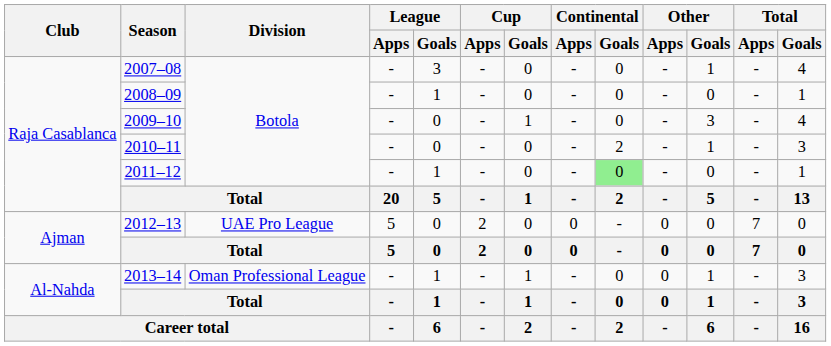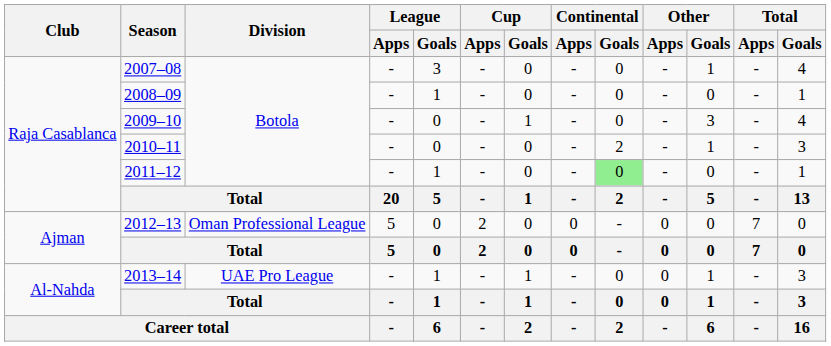 <table class="wikitable" style="text-align: center;">
 <tr>
 <th rowspan="2">Club</th>
 <th rowspan="2">Season</th>
 <th rowspan="2">Division</th>
 <th colspan="2">League</th>
 <th colspan="2">Cup</th>
 <th colspan="2">Continental</th>
 <th colspan="2">Other</th>
 <th colspan="2">Total</th>
 </tr>
 <tr>
 <th>Apps</th>
 <th>Goals</th>
 <th>Apps</th>
 <th>Goals</th>
 <th>Apps</th>
 <th>Goals</th>
 <th>Apps</th>
 <th>Goals</th>
 <th>Apps</th>
 <th>Goals</th>
 </tr>
 <tr>
 <td rowspan="6"><a href='#'>Raja Casablanca</a></td>
 <td><a href='#'>2007–08</a></td>
 <td rowspan="5"><a href='#'>Botola</a></td>
 <td>-</td>
 <td>3</td>
 <td>-</td>
 <td>0</td>
 <td>-</td>
 <td>0</td>
 <td>-</td>
 <td>1</td>
 <td>-</td>
 <td>4</td>
 </tr>
 <tr>
 <td><a href='#'>2008–09</a></td>
 <td>-</td>
 <td>1</td>
 <td>-</td>
 <td>0</td>
 <td>-</td>
 <td>0</td>
 <td>-</td>
 <td>0</td>
 <td>-</td>
 <td>1</td>
 </tr>
 <tr>
 <td><a href='#'>2009–10</a></td>
 <td>-</td>
 <td>0</td>
 <td>-</td>
 <td>1</td>
 <td>-</td>
 <td>0</td>
 <td>-</td>
 <td>3</td>
 <td>-</td>
 <td>4</td>
 </tr>
 <tr>
 <td><a href='#'>2010–11</a></td>
 <td>-</td>
 <td>0</td>
 <td>-</td>
 <td>0</td>
 <td>-</td>
 <td>2</td>
 <td>-</td>
 <td>1</td>
 <td>-</td>
 <td>3</td>
 </tr>
 <tr>
 <td><a href='#'>2011–12</a></td>
 <td>-</td>
 <td>1</td>
 <td>-</td>
 <td>0</td>
 <td>-</td>
 <td style="background: lightgreen;">0</td>
 <td>-</td>
 <td>0</td>
 <td>-</td>
 <td>1</td>
 </tr>
 <tr>
 <th colspan="2">Total</th>
 <th>20</th>
 <th>5</th>
 <th>-</th>
 <th>1</th>
 <th>-</th>
 <th>2</th>
 <th>-</th>
 <th>5</th>
 <th>-</th>
 <th>13</th>
 </tr>
 <tr>
 <td rowspan="2"><a href='#'>Ajman</a></td>
 <td><a href='#'>2012–13</a></td>
-<td rowspan="1"><a href='#'>UAE Pro League</a></td>
+<td rowspan="1"><a href='#'>Oman Professional League</a></td>
 <td>5</td>
 <td>0</td>
 <td>2</td>
 <td>0</td>
 <td>0</td>
 <td>-</td>
 <td>0</td>
 <td>0</td>
 <td>7</td>
 <td>0</td>
 </tr>
 <tr>
 <th colspan="2">Total</th>
 <th>5</th>
 <th>0</th>
 <th>2</th>
 <th>0</th>
 <th>0</th>
 <th>-</th>
 <th>0</th>
 <th>0</th>
 <th>7</th>
 <th>0</th>
 </tr>
 <tr>
 <td rowspan="2"><a href='#'>Al-Nahda</a></td>
 <td><a href='#'>2013–14</a></td>
-<td rowspan="1"><a href='#'>Oman Professional League</a></td>
+<td rowspan="1"><a href='#'>UAE Pro League</a></td>
 <td>-</td>
 <td>1</td>
 <td>-</td>
 <td>1</td>
 <td>-</td>
 <td>0</td>
 <td>0</td>
 <td>1</td>
 <td>-</td>
 <td>3</td>
 </tr>
 <tr>
 <th colspan="2">Total</th>
 <th>-</th>
 <th>1</th>
 <th>-</th>
 <th>1</th>
 <th>-</th>
 <th>0</th>
 <th>0</th>
 <th>1</th>
 <th>-</th>
 <th>3</th>
 </tr>
 <tr>
 <th colspan="3">Career total</th>
 <th>-</th>
 <th>6</th>
 <th>-</th>
 <th>2</th>
 <th>-</th>
 <th>2</th>
 <th>-</th>
 <th>6</th>
 <th>-</th>
 <th>16</th>
 </tr>
 </table>
